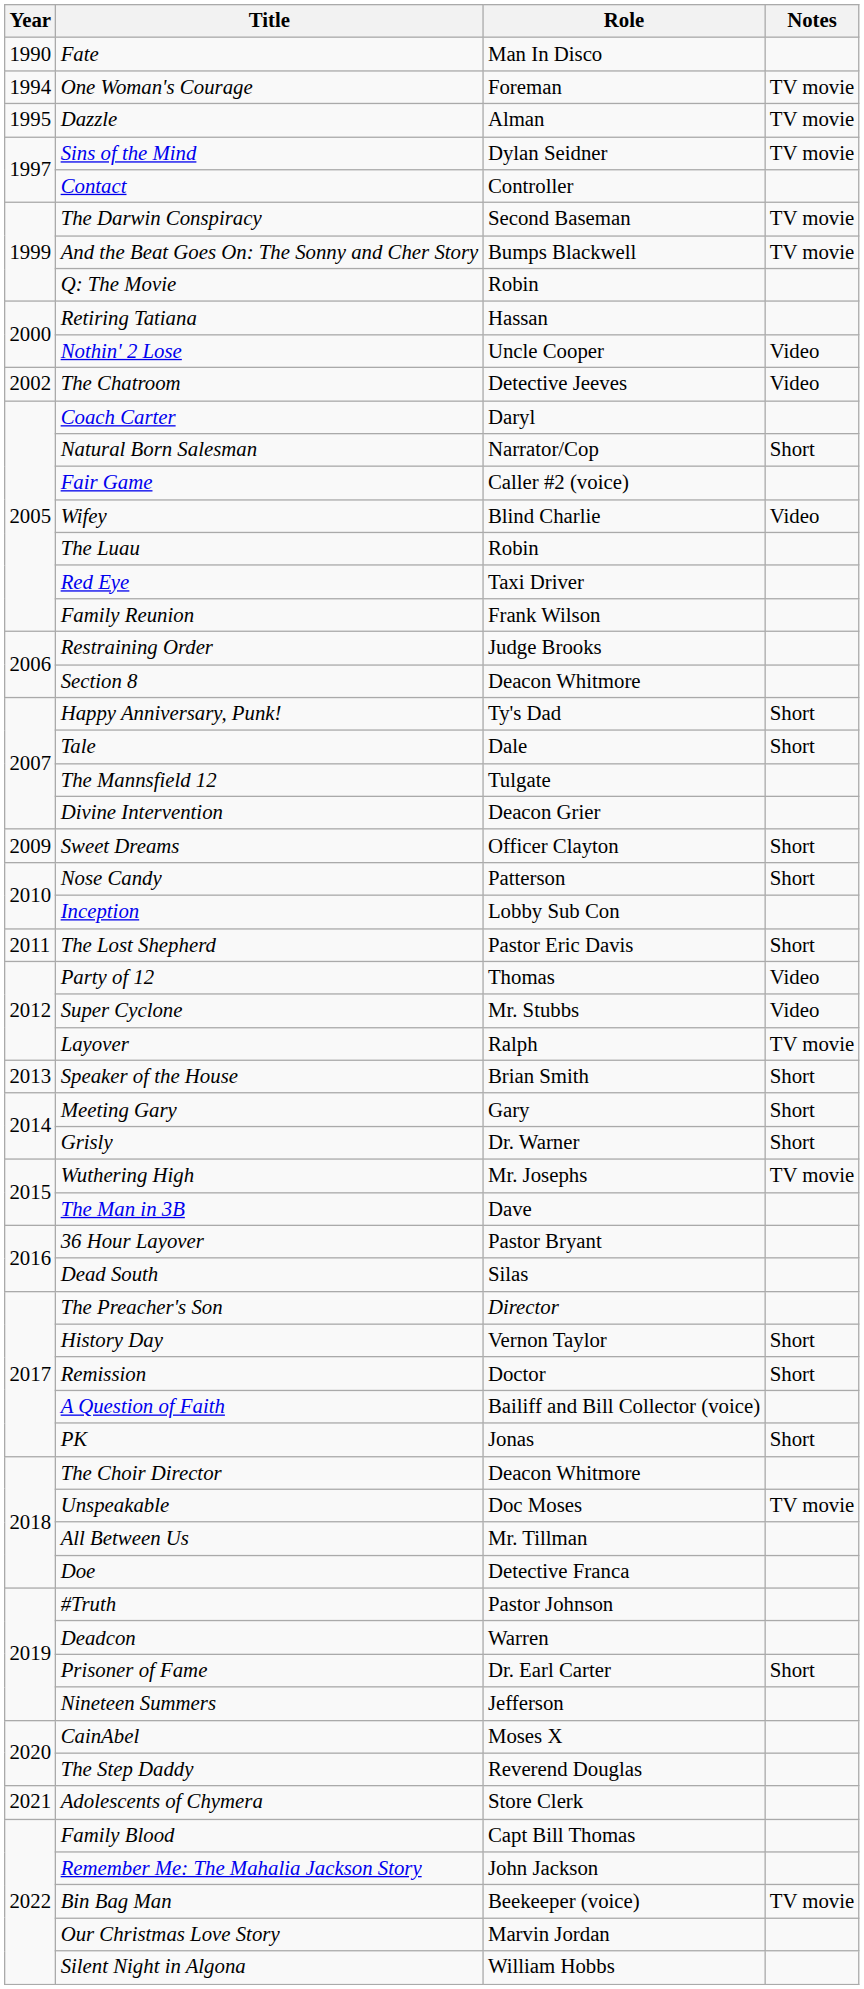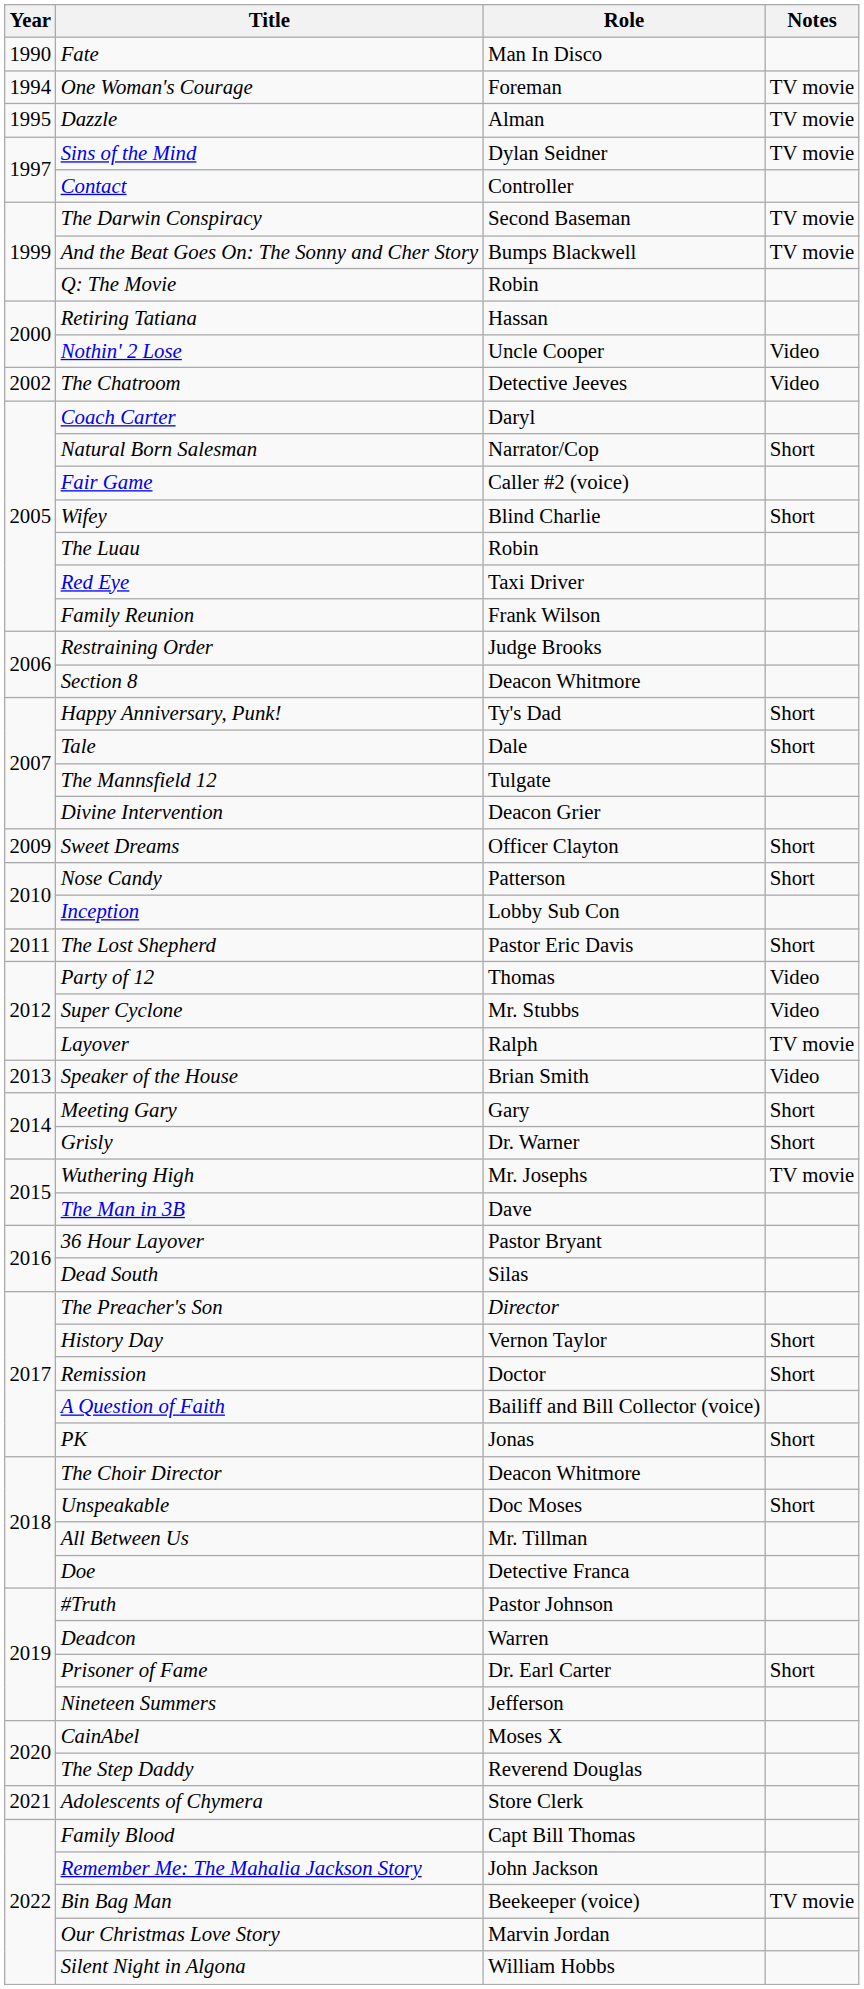 <table class="wikitable sortable">
 <tr>
 <th>Year</th>
 <th>Title</th>
 <th>Role</th>
 <th>Notes</th>
 </tr>
 <tr>
 <td>1990</td>
 <td><em>Fate</em></td>
 <td>Man In Disco</td>
 <td></td>
 </tr>
 <tr>
 <td>1994</td>
 <td><em>One Woman's Courage</em></td>
 <td>Foreman</td>
 <td>TV movie</td>
 </tr>
 <tr>
 <td>1995</td>
 <td><em>Dazzle</em></td>
 <td>Alman</td>
 <td>TV movie</td>
 </tr>
 <tr>
 <td rowspan="2">1997</td>
 <td><em><a href='#'>Sins of the Mind</a></em></td>
 <td>Dylan Seidner</td>
 <td>TV movie</td>
 </tr>
 <tr>
 <td><em><a href='#'>Contact</a></em></td>
 <td>Controller</td>
 <td></td>
 </tr>
 <tr>
 <td rowspan="3">1999</td>
 <td><em>The Darwin Conspiracy</em></td>
 <td>Second Baseman</td>
 <td>TV movie</td>
 </tr>
 <tr>
 <td><em>And the Beat Goes On: The Sonny and Cher Story</em></td>
 <td>Bumps Blackwell</td>
 <td>TV movie</td>
 </tr>
 <tr>
 <td><em>Q: The Movie</em></td>
 <td>Robin</td>
 <td></td>
 </tr>
 <tr>
 <td rowspan="2">2000</td>
 <td><em>Retiring Tatiana</em></td>
 <td>Hassan</td>
 <td></td>
 </tr>
 <tr>
 <td><em><a href='#'>Nothin' 2 Lose</a></em></td>
 <td>Uncle Cooper</td>
 <td>Video</td>
 </tr>
 <tr>
 <td>2002</td>
 <td><em>The Chatroom</em></td>
 <td>Detective Jeeves</td>
 <td>Video</td>
 </tr>
 <tr>
 <td rowspan="7">2005</td>
 <td><em><a href='#'>Coach Carter</a></em></td>
 <td>Daryl</td>
 <td></td>
 </tr>
 <tr>
 <td><em>Natural Born Salesman</em></td>
 <td>Narrator/Cop</td>
 <td>Short</td>
 </tr>
 <tr>
 <td><em><a href='#'>Fair Game</a></em></td>
 <td>Caller #2 (voice)</td>
 <td></td>
 </tr>
 <tr>
 <td><em>Wifey</em></td>
 <td>Blind Charlie</td>
-<td>Video</td>
+<td>Short</td>
 </tr>
 <tr>
 <td><em>The Luau</em></td>
 <td>Robin</td>
 <td></td>
 </tr>
 <tr>
 <td><em><a href='#'>Red Eye</a></em></td>
 <td>Taxi Driver</td>
 <td></td>
 </tr>
 <tr>
 <td><em>Family Reunion</em></td>
 <td>Frank Wilson</td>
 <td></td>
 </tr>
 <tr>
 <td rowspan="2">2006</td>
 <td><em>Restraining Order</em></td>
 <td>Judge Brooks</td>
 <td></td>
 </tr>
 <tr>
 <td><em>Section 8</em></td>
 <td>Deacon Whitmore</td>
 <td></td>
 </tr>
 <tr>
 <td rowspan="4">2007</td>
 <td><em>Happy Anniversary, Punk!</em></td>
 <td>Ty's Dad</td>
 <td>Short</td>
 </tr>
 <tr>
 <td><em>Tale</em></td>
 <td>Dale</td>
 <td>Short</td>
 </tr>
 <tr>
 <td><em>The Mannsfield 12</em></td>
 <td>Tulgate</td>
 <td></td>
 </tr>
 <tr>
 <td><em>Divine Intervention</em></td>
 <td>Deacon Grier</td>
 <td></td>
 </tr>
 <tr>
 <td>2009</td>
 <td><em>Sweet Dreams</em></td>
 <td>Officer Clayton</td>
 <td>Short</td>
 </tr>
 <tr>
 <td rowspan="2">2010</td>
 <td><em>Nose Candy</em></td>
 <td>Patterson</td>
 <td>Short</td>
 </tr>
 <tr>
 <td><em><a href='#'>Inception</a></em></td>
 <td>Lobby Sub Con</td>
 <td></td>
 </tr>
 <tr>
 <td>2011</td>
 <td><em>The Lost Shepherd</em></td>
 <td>Pastor Eric Davis</td>
 <td>Short</td>
 </tr>
 <tr>
 <td rowspan="3">2012</td>
 <td><em>Party of 12</em></td>
 <td>Thomas</td>
 <td>Video</td>
 </tr>
 <tr>
 <td><em>Super Cyclone</em></td>
 <td>Mr. Stubbs</td>
 <td>Video</td>
 </tr>
 <tr>
 <td><em>Layover</em></td>
 <td>Ralph</td>
 <td>TV movie</td>
 </tr>
 <tr>
 <td>2013</td>
 <td><em>Speaker of the House</em></td>
 <td>Brian Smith</td>
-<td>Short</td>
+<td>Video</td>
 </tr>
 <tr>
 <td rowspan="2">2014</td>
 <td><em>Meeting Gary</em></td>
 <td>Gary</td>
 <td>Short</td>
 </tr>
 <tr>
 <td><em>Grisly</em></td>
 <td>Dr. Warner</td>
 <td>Short</td>
 </tr>
 <tr>
 <td rowspan="2">2015</td>
 <td><em>Wuthering High</em></td>
 <td>Mr. Josephs</td>
 <td>TV movie</td>
 </tr>
 <tr>
 <td><em><a href='#'>The Man in 3B</a></em></td>
 <td>Dave</td>
 <td></td>
 </tr>
 <tr>
 <td rowspan="2">2016</td>
 <td><em>36 Hour Layover</em></td>
 <td>Pastor Bryant</td>
 <td></td>
 </tr>
 <tr>
 <td><em>Dead South</em></td>
 <td>Silas</td>
 <td></td>
 </tr>
 <tr>
 <td rowspan="5">2017</td>
 <td><em>The Preacher's Son</em></td>
 <td><em>Director</em></td>
 <td></td>
 </tr>
 <tr>
 <td><em>History Day</em></td>
 <td>Vernon Taylor</td>
 <td>Short</td>
 </tr>
 <tr>
 <td><em>Remission</em></td>
 <td>Doctor</td>
 <td>Short</td>
 </tr>
 <tr>
 <td><em><a href='#'>A Question of Faith</a></em></td>
 <td>Bailiff and Bill Collector (voice)</td>
 <td></td>
 </tr>
 <tr>
 <td><em>PK</em></td>
 <td>Jonas</td>
 <td>Short</td>
 </tr>
 <tr>
 <td rowspan="4">2018</td>
 <td><em>The Choir Director</em></td>
 <td>Deacon Whitmore</td>
 <td></td>
 </tr>
 <tr>
 <td><em>Unspeakable</em></td>
 <td>Doc Moses</td>
-<td>TV movie</td>
+<td>Short</td>
 </tr>
 <tr>
 <td><em>All Between Us</em></td>
 <td>Mr. Tillman</td>
 <td></td>
 </tr>
 <tr>
 <td><em>Doe</em></td>
 <td>Detective Franca</td>
 <td></td>
 </tr>
 <tr>
 <td rowspan="4">2019</td>
 <td><em>#Truth</em></td>
 <td>Pastor Johnson</td>
 <td></td>
 </tr>
 <tr>
 <td><em>Deadcon</em></td>
 <td>Warren</td>
 <td></td>
 </tr>
 <tr>
 <td><em>Prisoner of Fame</em></td>
 <td>Dr. Earl Carter</td>
 <td>Short</td>
 </tr>
 <tr>
 <td><em>Nineteen Summers</em></td>
 <td>Jefferson</td>
 <td></td>
 </tr>
 <tr>
 <td rowspan="2">2020</td>
 <td><em>CainAbel</em></td>
 <td>Moses X</td>
 <td></td>
 </tr>
 <tr>
 <td><em>The Step Daddy</em></td>
 <td>Reverend Douglas</td>
 <td></td>
 </tr>
 <tr>
 <td>2021</td>
 <td><em>Adolescents of Chymera</em></td>
 <td>Store Clerk</td>
 <td></td>
 </tr>
 <tr>
 <td rowspan="5">2022</td>
 <td><em>Family Blood</em></td>
 <td>Capt Bill Thomas</td>
 <td></td>
 </tr>
 <tr>
 <td><em><a href='#'>Remember Me: The Mahalia Jackson Story</a></em></td>
 <td>John Jackson</td>
 <td></td>
 </tr>
 <tr>
 <td><em>Bin Bag Man</em></td>
 <td>Beekeeper (voice)</td>
 <td>TV movie</td>
 </tr>
 <tr>
 <td><em>Our Christmas Love Story</em></td>
 <td>Marvin Jordan</td>
 <td></td>
 </tr>
 <tr>
 <td><em>Silent Night in Algona</em></td>
 <td>William Hobbs</td>
 <td></td>
 </tr>
 </table>
